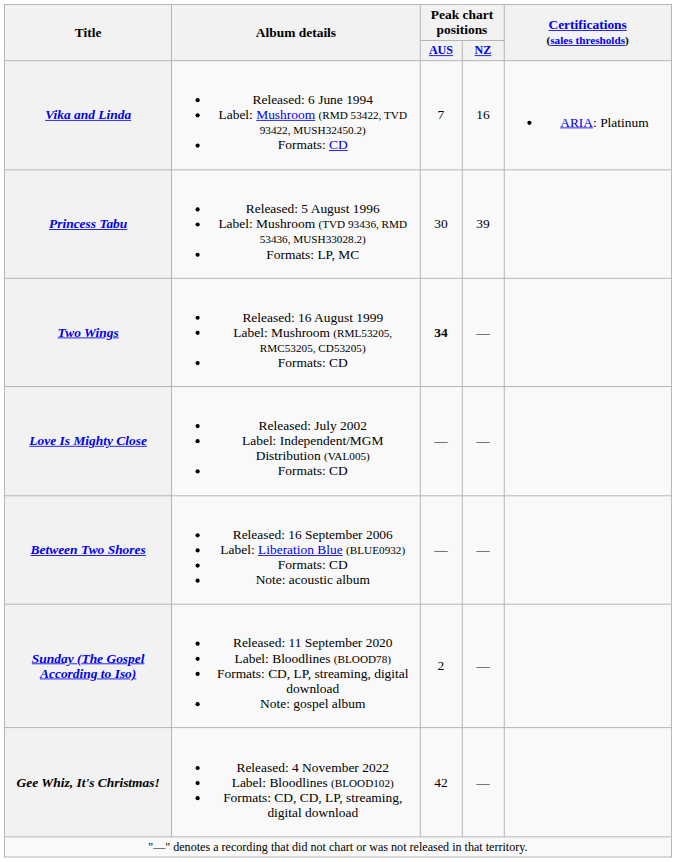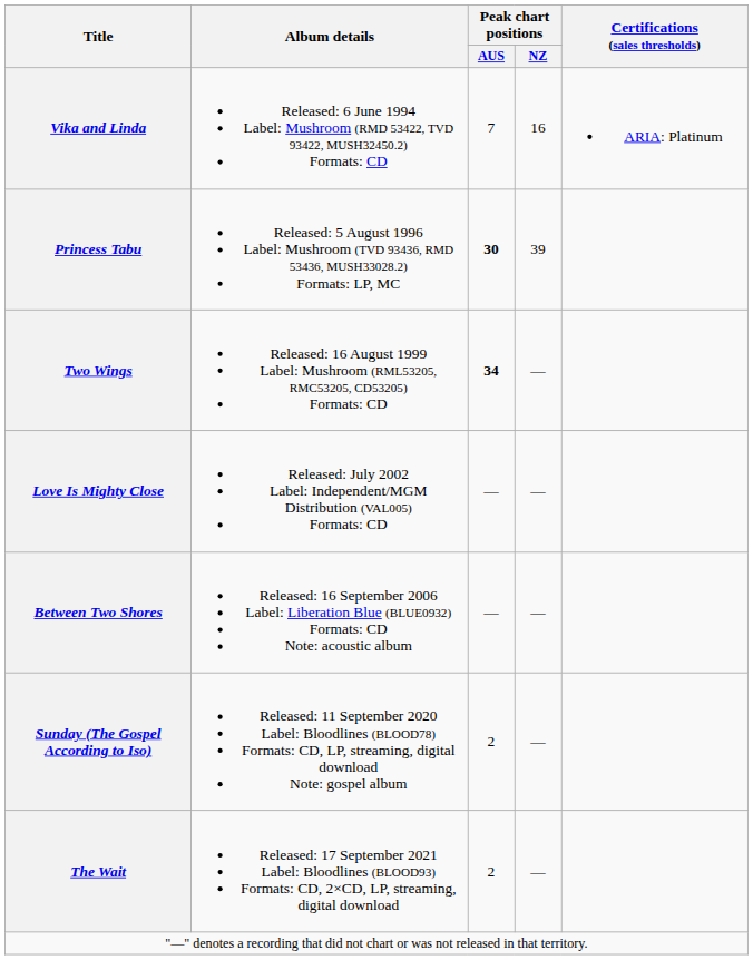 <table class="wikitable plainrowheaders" style="text-align:center;">
 <tr>
 <th scope="col" rowspan="2" style="width:12em;">Title</th>
 <th scope="col" rowspan="2" style="width:18em;">Album details</th>
 <th scope="col" colspan="2">Peak chart positions</th>
 <th scope="col" rowspan="2" style="width:12em;"><a href='#'>Certifications</a><br><small>(<a href='#'>sales thresholds</a>)</small></th>
 </tr>
 <tr>
 <th scope="col" style="width:3em;font-size:90%;"><a href='#'>AUS</a><br></th>
 <th scope="col" style="width:3em;font-size:90%;"><a href='#'>NZ</a><br></th>
 </tr>
 <tr>
 <th scope="row"><em><a href='#'>Vika and Linda</a></em></th>
 <td><br><ul><li>Released: 6 June 1994</li><li>Label: <a href='#'>Mushroom</a> <small>(RMD 53422, TVD 93422, MUSH32450.2)</small></li><li>Formats: <a href='#'>CD</a></li></ul></td>
 <td>7</td>
 <td>16</td>
 <td><br><ul><li><a href='#'>ARIA</a>: Platinum</li></ul></td>
 </tr>
 <tr>
 <th scope="row"><em><a href='#'>Princess Tabu</a></em></th>
 <td><br><ul><li>Released: 5 August 1996</li><li>Label: Mushroom <small>(TVD 93436, RMD 53436, MUSH33028.2)</small></li><li>Formats: LP, MC</li></ul></td>
-<td>30</td>
+<td><strong>30</strong></td>
 <td>39</td>
 <td></td>
 </tr>
 <tr>
 <th scope="row"><em><a href='#'>Two Wings</a></em></th>
 <td><br><ul><li>Released: 16 August 1999</li><li>Label: Mushroom <small>(RML53205, RMC53205, CD53205)</small></li><li>Formats: CD</li></ul></td>
 <td><strong>34</strong></td>
 <td>—</td>
 <td></td>
 </tr>
 <tr>
 <th scope="row"><em><a href='#'>Love Is Mighty Close</a></em></th>
 <td><br><ul><li>Released: July 2002</li><li>Label: Independent/MGM Distribution <small>(VAL005)</small></li><li>Formats: CD</li></ul></td>
 <td>—</td>
 <td>—</td>
 <td></td>
 </tr>
 <tr>
 <th scope="row"><em><a href='#'>Between Two Shores</a></em></th>
 <td><br><ul><li>Released: 16 September 2006</li><li>Label: <a href='#'>Liberation Blue</a> <small>(BLUE0932)</small></li><li>Formats: CD</li><li>Note: acoustic album</li></ul></td>
 <td>—</td>
 <td>—</td>
 <td></td>
 </tr>
 <tr>
 <th scope="row"><em><a href='#'>Sunday (The Gospel According to Iso)</a></em></th>
 <td><br><ul><li>Released: 11 September 2020</li><li>Label: Bloodlines <small>(BLOOD78)</small></li><li>Formats: CD, LP, streaming, digital download</li><li>Note: gospel album</li></ul></td>
 <td>2</td>
 <td>—</td>
 <td></td>
 </tr>
 <tr>
-<th scope="row"><em>Gee Whiz, It's Christmas!</em></th>
-<td><br><ul><li>Released: 4 November 2022</li><li>Label: Bloodlines <small>(BLOOD102)</small></li><li>Formats: CD, CD, LP, streaming, digital download</li></ul></td>
-<td>42<br></td>
+<th scope="row"><em><a href='#'>The Wait</a></em></th>
+<td><br><ul><li>Released: 17 September 2021</li><li>Label: Bloodlines <small>(BLOOD93)</small></li><li>Formats: CD, 2×CD, LP, streaming, digital download</li></ul></td>
+<td>2</td>
 <td>—</td>
 <td></td>
 </tr>
 <tr>
 <td colspan="5" style="font-size:90%">"—" denotes a recording that did not chart or was not released in that territory.</td>
 </tr>
 </table>
